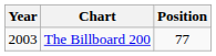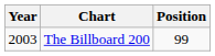 <table class="wikitable">
 <tr>
 <th>Year</th>
 <th>Chart</th>
 <th>Position</th>
 </tr>
 <tr>
 <td>2003</td>
 <td><a href='#'>The Billboard 200</a></td>
-<td align="center">77</td>
+<td align="center">99</td>
 </tr>
 </table>
